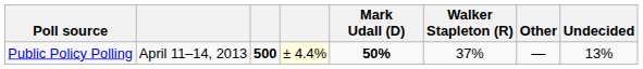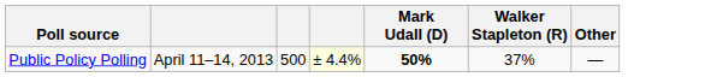 <table class="wikitable" style="text-align:center">
 <tr valign= bottom>
 <th>Poll source</th>
 <th></th>
 <th></th>
 <th></th>
 <th style="width:100px;">Mark<br>Udall (D)</th>
 <th style="width:100px;">Walker<br>Stapleton (R)</th>
 <th>Other</th>
-<th>Undecided</th>
 </tr>
 <tr>
 <td align=left><a href='#'>Public Policy Polling</a></td>
 <td>April 11–14, 2013</td>
-<td><strong>500</strong></td>
+<td>500</td>
 <td style="background: lightyellow;">± 4.4%</td>
 <td><strong>50%</strong></td>
 <td>37%</td>
 <td>—</td>
-<td>13%</td>
 </tr>
 </table>
